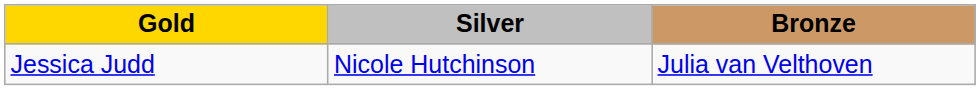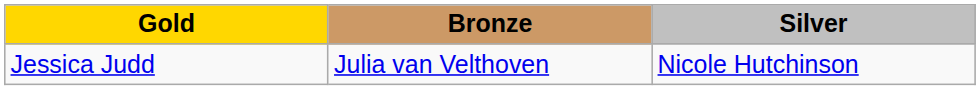 <table class="wikitable" style="text-align:left">
 <tr align="center">
 <td width=200 bgcolor=gold><strong>Gold</strong></td>
+<td width=200 bgcolor=CC9966><strong>Bronze</strong></td>
 <td width=200 bgcolor=silver><strong>Silver</strong></td>
-<td width=200 bgcolor=CC9966><strong>Bronze</strong></td>
 </tr>
 <tr>
 <td><a href='#'>Jessica Judd</a><br></td>
+<td><a href='#'>Julia van Velthoven</a><br></td>
 <td><a href='#'>Nicole Hutchinson</a><br></td>
-<td><a href='#'>Julia van Velthoven</a><br></td>
 </tr>
 </table>
